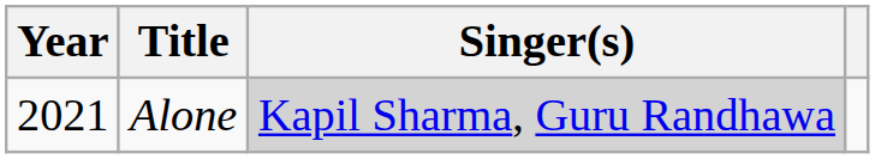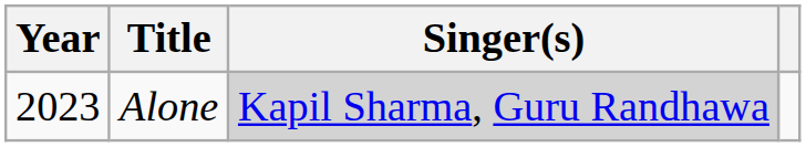 <table class="wikitable">
 <tr>
 <th>Year</th>
 <th>Title</th>
 <th>Singer(s)</th>
 <th></th>
 </tr>
 <tr>
-<td>2021</td>
+<td>2023</td>
 <td><em>Alone</em></td>
 <td style="background: lightgrey;"><a href='#'>Kapil Sharma</a>, <a href='#'>Guru Randhawa</a></td>
 <td></td>
 </tr>
 </table>
